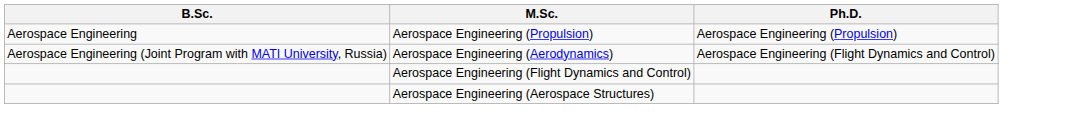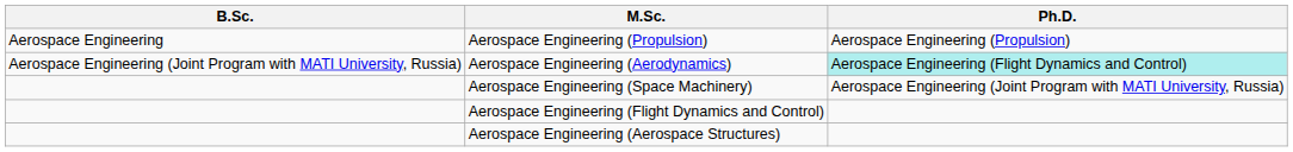 <table class="wikitable">
 <tr>
 <th>B.Sc.</th>
 <th>M.Sc.</th>
 <th>Ph.D.</th>
 </tr>
 <tr>
 <td>Aerospace Engineering</td>
 <td>Aerospace Engineering (<a href='#'>Propulsion</a>)</td>
 <td>Aerospace Engineering (<a href='#'>Propulsion</a>)</td>
 </tr>
 <tr>
 <td>Aerospace Engineering (Joint Program with <a href='#'>MATI University</a>, Russia)</td>
 <td>Aerospace Engineering (<a href='#'>Aerodynamics</a>)</td>
-<td>Aerospace Engineering (Flight Dynamics and Control)</td>
+<td style="background: paleturquoise;">Aerospace Engineering (Flight Dynamics and Control)</td>
+</tr>
+<tr>
+<td></td>
+<td>Aerospace Engineering (Space Machinery)</td>
+<td>Aerospace Engineering (Joint Program with <a href='#'>MATI University</a>, Russia)</td>
 </tr>
 <tr>
 <td></td>
 <td>Aerospace Engineering (Flight Dynamics and Control)</td>
 <td></td>
 </tr>
 <tr>
 <td></td>
 <td>Aerospace Engineering (Aerospace Structures)</td>
 <td></td>
 </tr>
 </table>
